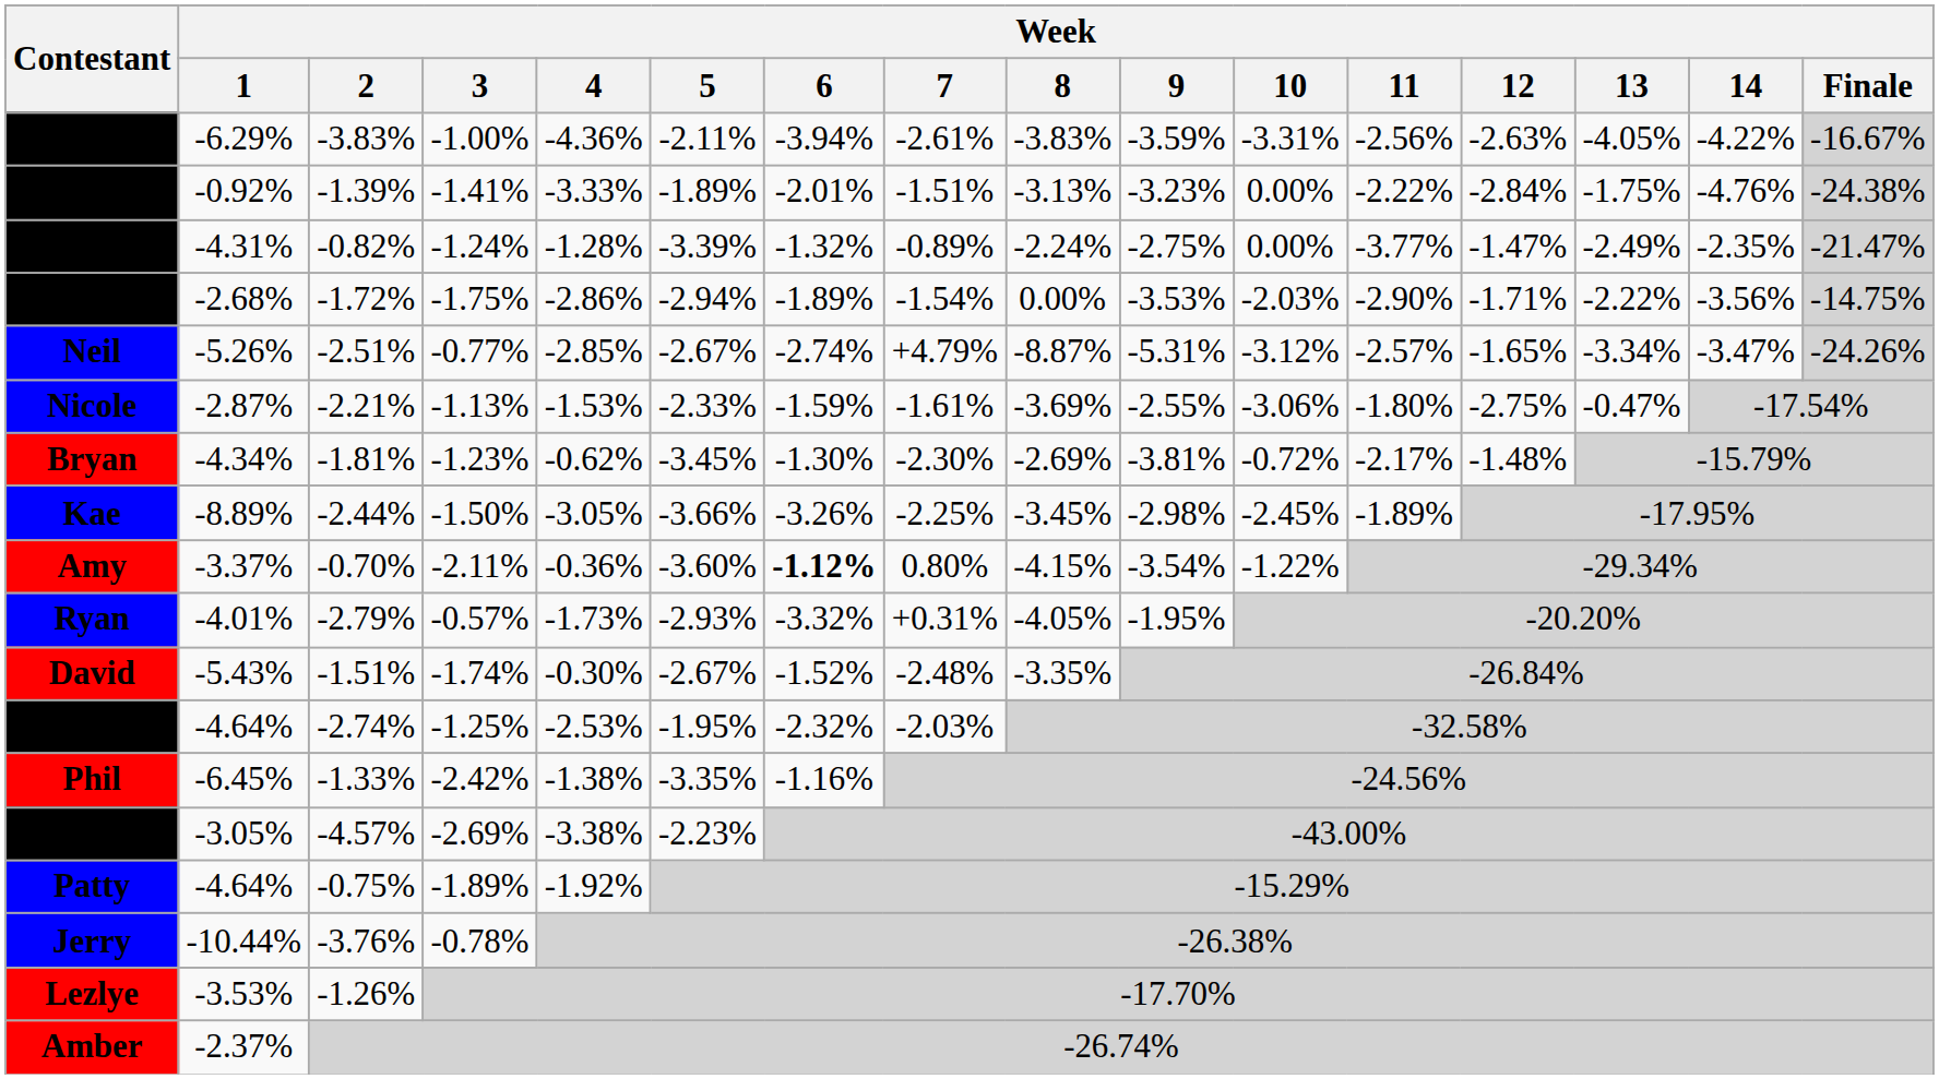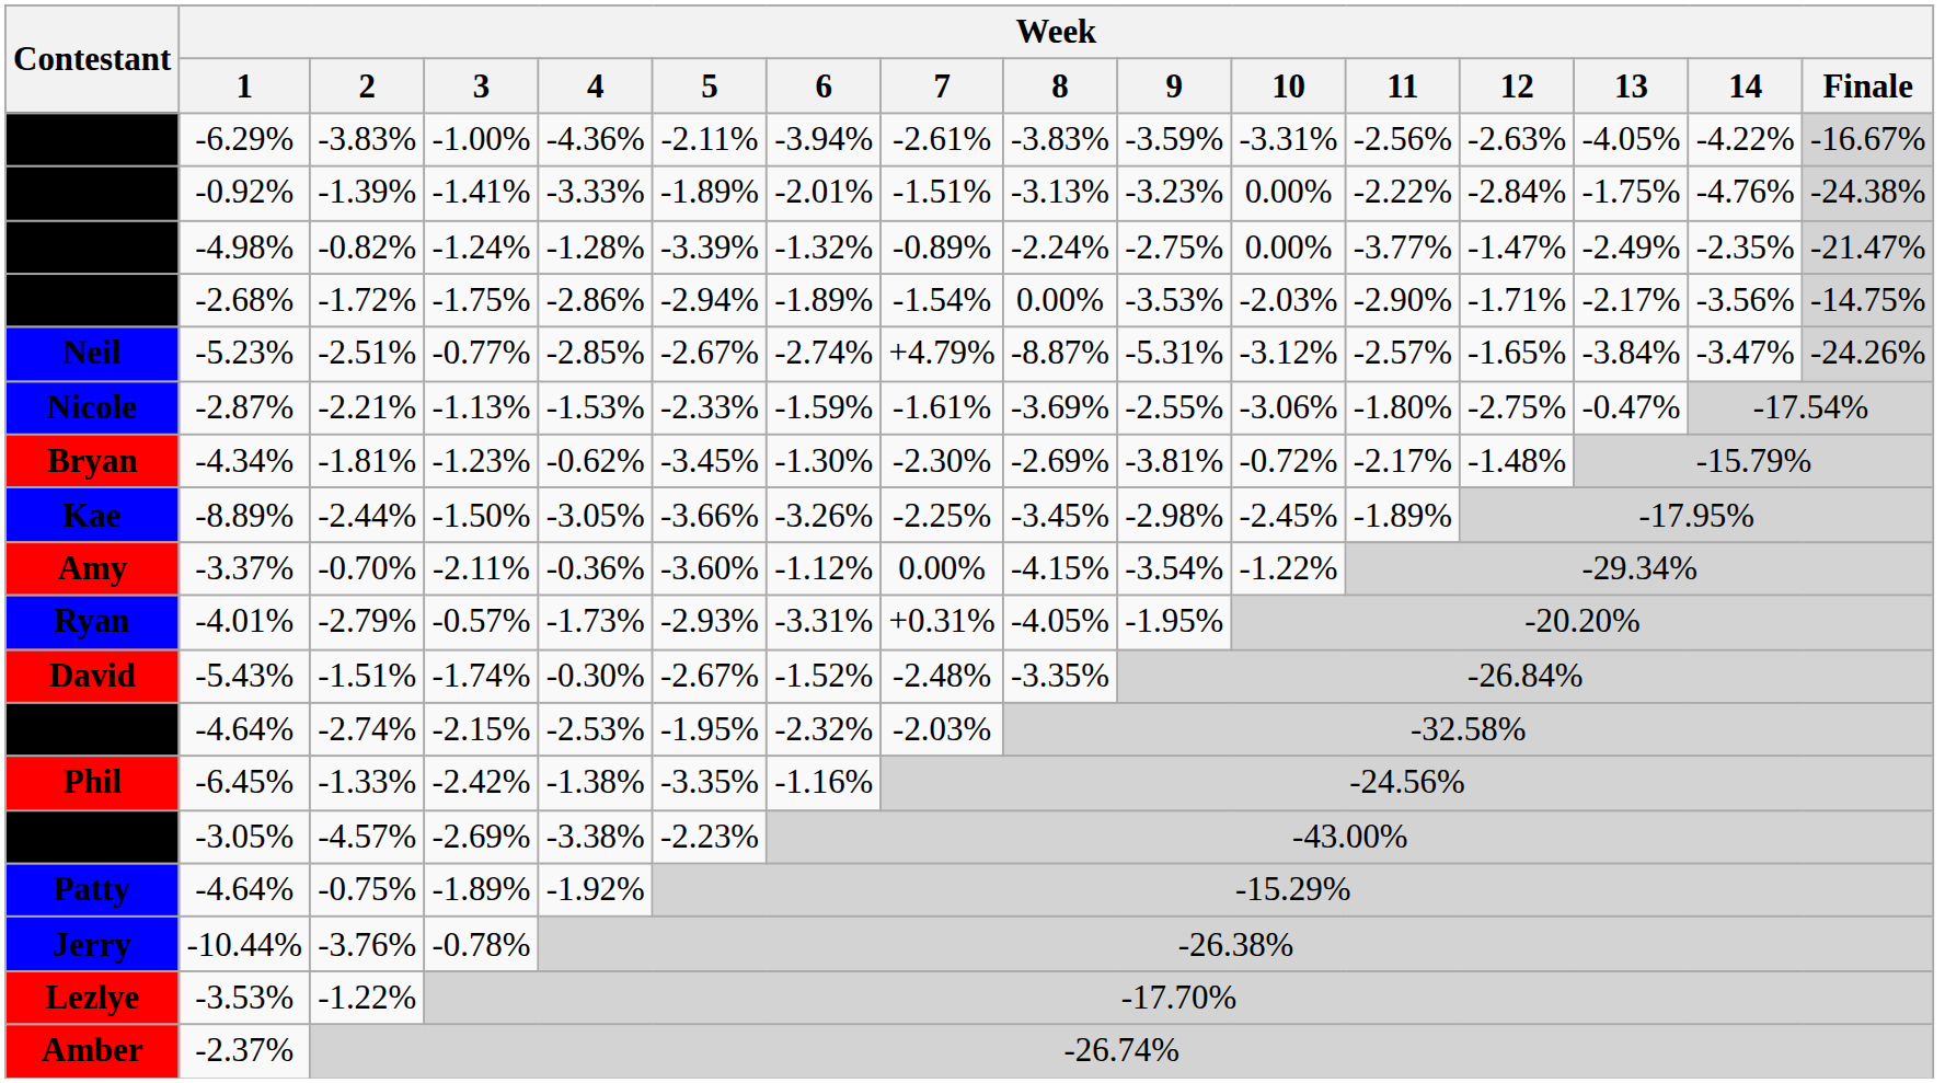 <table class="wikitable" align="center" style="text-align:center">
 <tr>
 <th rowspan=2>Contestant</th>
 <th colspan=15>Week</th>
 </tr>
 <tr>
 <th>1</th>
 <th>2</th>
 <th>3</th>
 <th>4</th>
 <th>5</th>
 <th>6</th>
 <th>7</th>
 <th>8</th>
 <th>9</th>
 <th>10</th>
 <th>11</th>
 <th>12</th>
 <th>13</th>
 <th>14</th>
 <th>Finale</th>
 </tr>
 <tr>
 <td bgcolor="black"><span><strong>Bill</strong></span></td>
 <td>-6.29%</td>
 <td>-3.83%</td>
 <td>-1.00%</td>
 <td>-4.36%</td>
 <td>-2.11%</td>
 <td>-3.94%</td>
 <td>-2.61%</td>
 <td>-3.83%</td>
 <td>-3.59%</td>
 <td>-3.31%</td>
 <td>-2.56%</td>
 <td>-2.63%</td>
 <td>-4.05%</td>
 <td>-4.22%</td>
 <td bgcolor="lightgrey">-16.67%</td>
 </tr>
 <tr>
 <td bgcolor="black"><span><strong>Julie</strong></span></td>
 <td>-0.92%</td>
 <td>-1.39%</td>
 <td>-1.41%</td>
 <td>-3.33%</td>
 <td>-1.89%</td>
 <td>-2.01%</td>
 <td>-1.51%</td>
 <td>-3.13%</td>
 <td>-3.23%</td>
 <td>0.00%</td>
 <td>-2.22%</td>
 <td>-2.84%</td>
 <td>-1.75%</td>
 <td>-4.76%</td>
 <td bgcolor="lightgrey">-24.38%</td>
 </tr>
 <tr>
 <td bgcolor="black"><span><strong>Hollie</strong></span></td>
-<td>-4.31%</td>
+<td>-4.98%</td>
 <td>-0.82%</td>
 <td>-1.24%</td>
 <td>-1.28%</td>
 <td>-3.39%</td>
 <td>-1.32%</td>
 <td>-0.89%</td>
 <td>-2.24%</td>
 <td>-2.75%</td>
 <td>0.00%</td>
 <td>-3.77%</td>
 <td>-1.47%</td>
 <td>-2.49%</td>
 <td>-2.35%</td>
 <td bgcolor="lightgrey">-21.47%</td>
 </tr>
 <tr>
 <td bgcolor="black"><span><strong>Isabeau</strong></span></td>
 <td>-2.68%</td>
 <td>-1.72%</td>
 <td>-1.75%</td>
 <td>-2.86%</td>
 <td>-2.94%</td>
 <td>-1.89%</td>
 <td>-1.54%</td>
 <td>0.00%</td>
 <td>-3.53%</td>
 <td>-2.03%</td>
 <td>-2.90%</td>
 <td>-1.71%</td>
-<td>-2.22%</td>
+<td>-2.17%</td>
 <td>-3.56%</td>
 <td bgcolor="lightgrey">-14.75%</td>
 </tr>
 <tr>
 <td bgcolor="blue"><span><strong>Neil</strong></span></td>
-<td>-5.26%</td>
+<td>-5.23%</td>
 <td>-2.51%</td>
 <td>-0.77%</td>
 <td>-2.85%</td>
 <td>-2.67%</td>
 <td>-2.74%</td>
 <td>+4.79%</td>
 <td>-8.87%</td>
 <td>-5.31%</td>
 <td>-3.12%</td>
 <td>-2.57%</td>
 <td>-1.65%</td>
-<td>-3.34%</td>
+<td>-3.84%</td>
 <td>-3.47%</td>
 <td colspan=2 bgcolor="lightgrey">-24.26%</td>
 </tr>
 <tr>
 <td bgcolor="blue"><span><strong>Nicole</strong></span></td>
 <td>-2.87%</td>
 <td>-2.21%</td>
 <td>-1.13%</td>
 <td>-1.53%</td>
 <td>-2.33%</td>
 <td>-1.59%</td>
 <td>-1.61%</td>
 <td>-3.69%</td>
 <td>-2.55%</td>
 <td>-3.06%</td>
 <td>-1.80%</td>
 <td>-2.75%</td>
 <td>-0.47%</td>
 <td colspan=3 bgcolor="lightgrey">-17.54%</td>
 </tr>
 <tr>
 <td bgcolor="Red"><span><strong>Bryan</strong></span></td>
 <td>-4.34%</td>
 <td>-1.81%</td>
 <td>-1.23%</td>
 <td>-0.62%</td>
 <td>-3.45%</td>
 <td>-1.30%</td>
 <td>-2.30%</td>
 <td>-2.69%</td>
 <td>-3.81%</td>
 <td>-0.72%</td>
 <td>-2.17%</td>
 <td>-1.48%</td>
 <td colspan=3 bgcolor="lightgrey">-15.79%</td>
 </tr>
 <tr>
 <td bgcolor="blue"><span><strong>Kae</strong></span></td>
 <td>-8.89%</td>
 <td>-2.44%</td>
 <td>-1.50%</td>
 <td>-3.05%</td>
 <td>-3.66%</td>
 <td>-3.26%</td>
 <td>-2.25%</td>
 <td>-3.45%</td>
 <td>-2.98%</td>
 <td>-2.45%</td>
 <td>-1.89%</td>
 <td colspan=4 bgcolor="lightgrey">-17.95%</td>
 </tr>
 <tr>
 <td bgcolor="red"><span><strong>Amy</strong></span></td>
 <td>-3.37%</td>
 <td>-0.70%</td>
 <td>-2.11%</td>
 <td>-0.36%</td>
 <td>-3.60%</td>
-<td><strong>-1.12%</strong></td>
-<td>0.80%</td>
+<td>-1.12%</td>
+<td>0.00%</td>
 <td>-4.15%</td>
 <td>-3.54%</td>
 <td>-1.22%</td>
 <td colspan=5 bgcolor="lightgrey">-29.34%</td>
 </tr>
 <tr>
 <td bgcolor="blue"><span><strong>Ryan</strong></span></td>
 <td>-4.01%</td>
 <td>-2.79%</td>
 <td>-0.57%</td>
 <td>-1.73%</td>
 <td>-2.93%</td>
-<td>-3.32%</td>
+<td>-3.31%</td>
 <td>+0.31%</td>
 <td>-4.05%</td>
 <td>-1.95%</td>
 <td colspan=6 bgcolor="lightgrey">-20.20%</td>
 </tr>
 <tr>
 <td bgcolor="red"><span><strong>David</strong></span></td>
 <td>-5.43%</td>
 <td>-1.51%</td>
 <td>-1.74%</td>
 <td>-0.30%</td>
 <td>-2.67%</td>
 <td>-1.52%</td>
 <td>-2.48%</td>
 <td>-3.35%</td>
 <td colspan=7 bgcolor="lightgrey">-26.84%</td>
 </tr>
 <tr>
 <td bgcolor="black"><span><strong>Jez</strong></span></td>
 <td>-4.64%</td>
 <td>-2.74%</td>
-<td>-1.25%</td>
+<td>-2.15%</td>
 <td>-2.53%</td>
 <td>-1.95%</td>
 <td>-2.32%</td>
 <td>-2.03%</td>
 <td colspan=8 bgcolor="lightgrey">-32.58%</td>
 </tr>
 <tr>
 <td bgcolor="red"><span><strong>Phil</strong></span></td>
 <td>-6.45%</td>
 <td>-1.33%</td>
 <td>-2.42%</td>
 <td>-1.38%</td>
 <td>-3.35%</td>
 <td>-1.16%</td>
 <td colspan=9 bgcolor="lightgrey">-24.56%</td>
 </tr>
 <tr>
 <td bgcolor="black"><span><strong>Jim</strong></span></td>
 <td>-3.05%</td>
 <td>-4.57%</td>
 <td>-2.69%</td>
 <td>-3.38%</td>
 <td>-2.23%</td>
 <td colspan=10 bgcolor="lightgrey">-43.00%</td>
 </tr>
 <tr>
 <td bgcolor="blue"><span><strong>Patty</strong></span></td>
 <td>-4.64%</td>
 <td>-0.75%</td>
 <td>-1.89%</td>
 <td>-1.92%</td>
 <td colspan=11 bgcolor="lightgrey">-15.29%</td>
 </tr>
 <tr>
 <td bgcolor="Blue"><span><strong>Jerry</strong></span></td>
 <td>-10.44%</td>
 <td>-3.76%</td>
 <td>-0.78%</td>
 <td colspan=12 bgcolor="lightgrey">-26.38%</td>
 </tr>
 <tr>
 <td bgcolor="red"><span><strong>Lezlye</strong></span></td>
 <td>-3.53%</td>
-<td>-1.26%</td>
+<td>-1.22%</td>
 <td colspan=13 bgcolor="lightgrey">-17.70%</td>
 </tr>
 <tr>
 <td bgcolor="red"><span><strong>Amber</strong></span></td>
 <td>-2.37%</td>
 <td colspan=14 bgcolor="lightgrey">-26.74%</td>
 </tr>
 </table>
